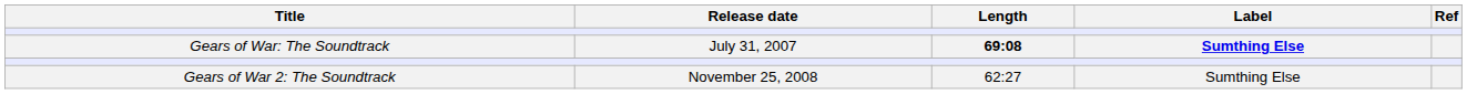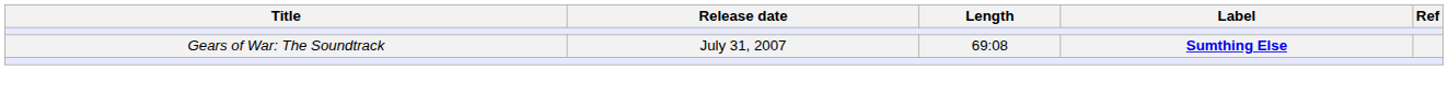 <table class="wikitable" width="100%">
 <tr style="text-align: center;">
 <th width="40%">Title</th>
 <th width="25%">Release date</th>
 <th width="10%">Length</th>
 <th width="55%">Label</th>
 <th>Ref</th>
 </tr>
 <tr>
 <td colspan="5" bgcolor="#e6e9ff"></td>
 </tr>
 <tr bgcolor="#F2F2F2" align="center">
 <td><em>Gears of War: The Soundtrack</em></td>
 <td>July 31, 2007</td>
-<td><strong>69:08</strong></td>
+<td>69:08</td>
 <td><strong><a href='#'>Sumthing Else</a></strong></td>
 <td></td>
 </tr>
 <tr>
 <td colspan="5" bgcolor="#e6e9ff"></td>
 </tr>
-<tr bgcolor="#F2F2F2" align="center">
-<td><em>Gears of War 2: The Soundtrack</em></td>
-<td>November 25, 2008</td>
-<td>62:27</td>
-<td>Sumthing Else</td>
-<td></td>
-</tr>
 </table>
